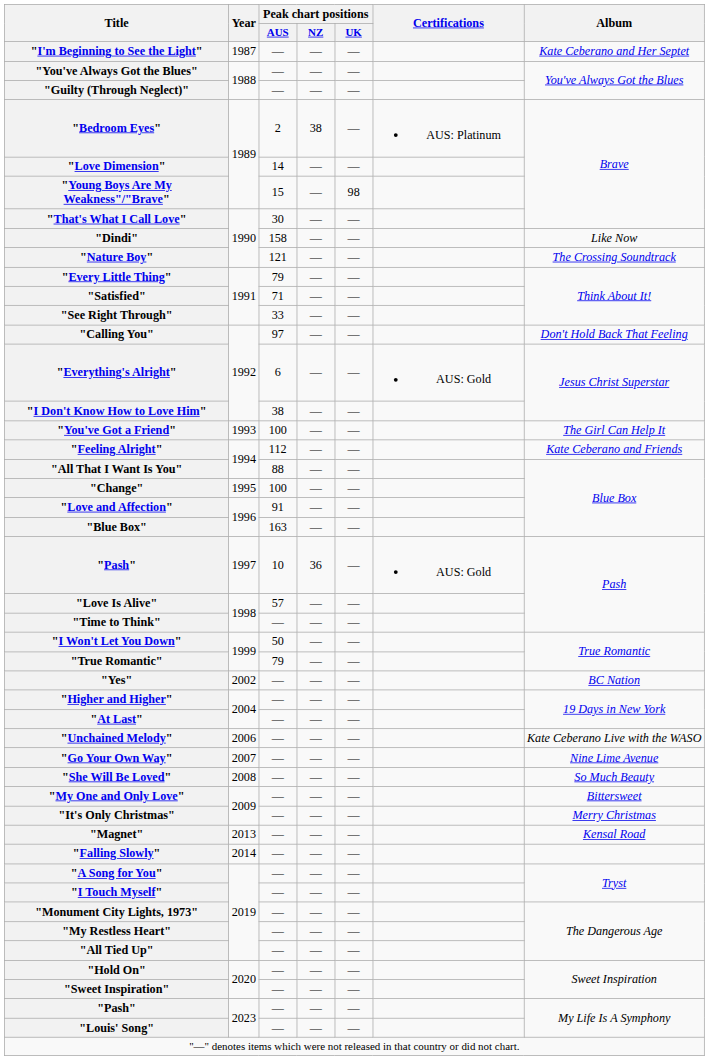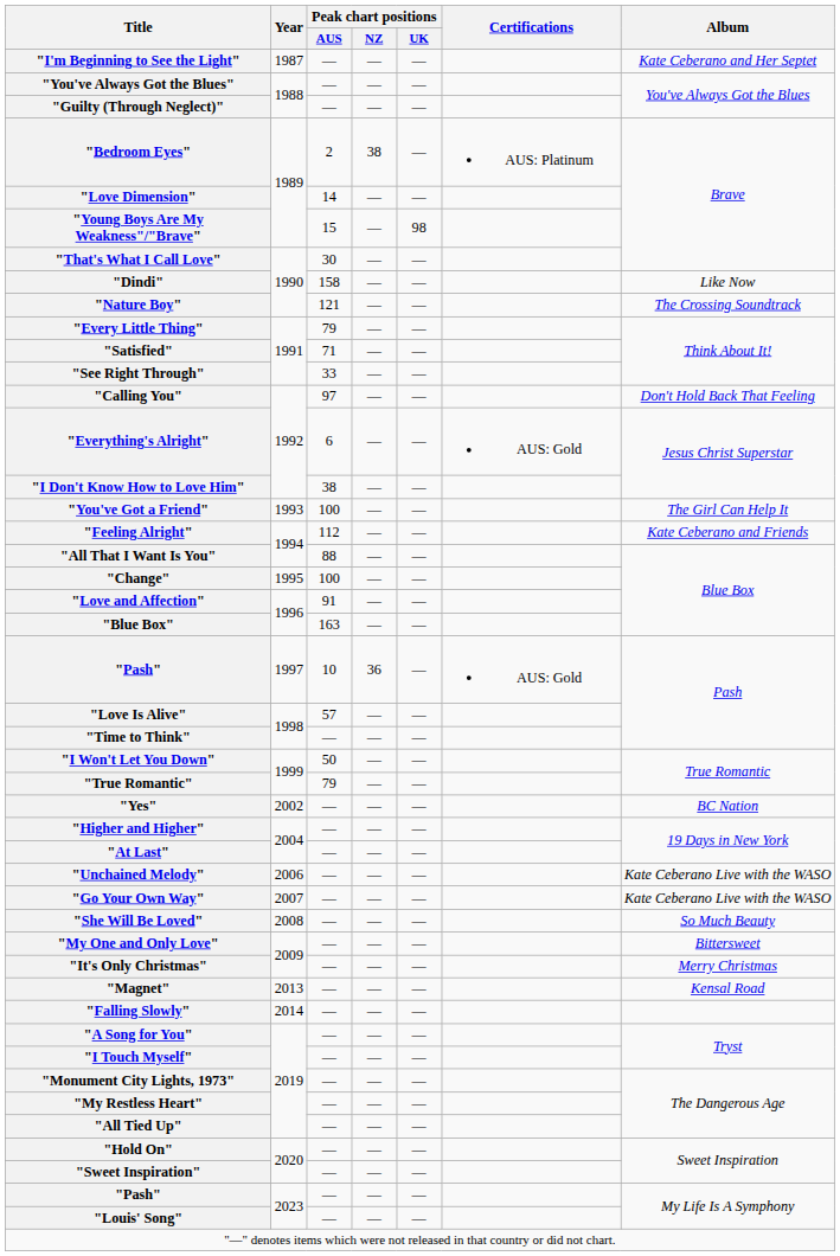 <table class="wikitable plainrowheaders" style="text-align:center;">
 <tr>
 <th scope="col" rowspan="2" style="width:18em;">Title</th>
 <th scope="col" rowspan="2" style="width:1em;">Year</th>
 <th scope="col" colspan="3">Peak chart positions</th>
 <th scope="col" rowspan="2" style="width:12em;"><a href='#'>Certifications</a></th>
 <th scope="col" rowspan="2">Album</th>
 </tr>
 <tr>
 <th scope="col" style="width:3em;font-size:90%;"><a href='#'>AUS</a><br></th>
 <th scope="col" style="width:3em;font-size:90%;"><a href='#'>NZ</a><br></th>
 <th scope="col" style="width:3em;font-size:90%;"><a href='#'>UK</a><br></th>
 </tr>
 <tr>
 <th scope="row">"<a href='#'>I'm Beginning to See the Light</a>"</th>
 <td>1987</td>
 <td>—</td>
 <td>—</td>
 <td>—</td>
 <td></td>
 <td><em><a href='#'>Kate Ceberano and Her Septet</a></em></td>
 </tr>
 <tr>
 <th scope="row">"You've Always Got the Blues" <br></th>
 <td rowspan="2">1988</td>
 <td>—</td>
 <td>—</td>
 <td>—</td>
 <td></td>
 <td rowspan="2"><em><a href='#'>You've Always Got the Blues</a></em></td>
 </tr>
 <tr>
 <th scope="row">"Guilty (Through Neglect)" <br></th>
 <td>—</td>
 <td>—</td>
 <td>—</td>
 <td></td>
 </tr>
 <tr>
 <th scope="row">"<a href='#'>Bedroom Eyes</a>"</th>
 <td rowspan="3">1989</td>
 <td>2</td>
 <td>38</td>
 <td>—</td>
 <td><br><ul><li>AUS: Platinum</li></ul></td>
 <td rowspan="4"><em><a href='#'>Brave</a></em></td>
 </tr>
 <tr>
 <th scope="row">"<a href='#'>Love Dimension</a>"</th>
 <td>14</td>
 <td>—</td>
 <td>—</td>
 <td></td>
 </tr>
 <tr>
 <th scope="row">"<a href='#'>Young Boys Are My Weakness"/"Brave</a>"</th>
 <td>15</td>
 <td>—</td>
 <td>98</td>
 <td></td>
 </tr>
 <tr>
 <th scope="row">"<a href='#'>That's What I Call Love</a>"</th>
 <td rowspan="3">1990</td>
 <td>30</td>
 <td>—</td>
 <td>—</td>
 <td></td>
 </tr>
 <tr>
 <th scope="row">"Dindi"</th>
 <td>158</td>
 <td>—</td>
 <td>—</td>
 <td></td>
 <td><em>Like Now</em></td>
 </tr>
 <tr>
 <th scope="row">"<a href='#'>Nature Boy</a>"</th>
 <td>121</td>
 <td>—</td>
 <td>—</td>
 <td></td>
 <td><em><a href='#'>The Crossing Soundtrack</a></em></td>
 </tr>
 <tr>
 <th scope="row">"<a href='#'>Every Little Thing</a>"</th>
 <td rowspan="3">1991</td>
 <td>79</td>
 <td>—</td>
 <td>—</td>
 <td></td>
 <td rowspan="3"><em><a href='#'>Think About It!</a></em></td>
 </tr>
 <tr>
 <th scope="row">"Satisfied"</th>
 <td>71</td>
 <td>—</td>
 <td>—</td>
 <td></td>
 </tr>
 <tr>
 <th scope="row">"See Right Through"</th>
 <td>33</td>
 <td>—</td>
 <td>—</td>
 <td></td>
 </tr>
 <tr>
 <th scope="row">"Calling You" <br></th>
 <td rowspan="3">1992</td>
 <td>97</td>
 <td>—</td>
 <td>—</td>
 <td></td>
 <td><em><a href='#'>Don't Hold Back That Feeling</a></em> </td>
 </tr>
 <tr>
 <th scope="row">"<a href='#'>Everything's Alright</a>" <br></th>
 <td>6</td>
 <td>—</td>
 <td>—</td>
 <td><br><ul><li>AUS: Gold</li></ul></td>
 <td rowspan="2"><em><a href='#'>Jesus Christ Superstar</a></em></td>
 </tr>
 <tr>
 <th scope="row">"<a href='#'>I Don't Know How to Love Him</a>"</th>
 <td>38</td>
 <td>—</td>
 <td>—</td>
 <td></td>
 </tr>
 <tr>
 <th scope="row">"<a href='#'>You've Got a Friend</a>" <br></th>
 <td>1993</td>
 <td>100</td>
 <td>—</td>
 <td>—</td>
 <td></td>
 <td><em><a href='#'>The Girl Can Help It</a></em></td>
 </tr>
 <tr>
 <th scope="row">"<a href='#'>Feeling Alright</a>"</th>
 <td rowspan="2">1994</td>
 <td>112</td>
 <td>—</td>
 <td>—</td>
 <td></td>
 <td><em><a href='#'>Kate Ceberano and Friends</a></em></td>
 </tr>
 <tr>
 <th scope="row">"All That I Want Is You"</th>
 <td>88</td>
 <td>—</td>
 <td>—</td>
 <td></td>
 <td rowspan="4"><em><a href='#'>Blue Box</a></em></td>
 </tr>
 <tr>
 <th scope="row">"Change"</th>
 <td>1995</td>
 <td>100</td>
 <td>—</td>
 <td>—</td>
 <td></td>
 </tr>
 <tr>
 <th scope="row">"<a href='#'>Love and Affection</a>"</th>
 <td rowspan="2">1996</td>
 <td>91</td>
 <td>—</td>
 <td>—</td>
 <td></td>
 </tr>
 <tr>
 <th scope="row">"Blue Box"</th>
 <td>163</td>
 <td>—</td>
 <td>—</td>
 <td></td>
 </tr>
 <tr>
 <th scope="row">"<a href='#'>Pash</a>"</th>
 <td>1997</td>
 <td>10</td>
 <td>36</td>
 <td>—</td>
 <td><br><ul><li>AUS: Gold</li></ul></td>
 <td rowspan="3"><em><a href='#'>Pash</a></em></td>
 </tr>
 <tr>
 <th scope="row">"Love Is Alive"</th>
 <td rowspan="2">1998</td>
 <td>57</td>
 <td>—</td>
 <td>—</td>
 <td></td>
 </tr>
 <tr>
 <th scope="row">"Time to Think"</th>
 <td>—</td>
 <td>—</td>
 <td>—</td>
 <td></td>
 </tr>
 <tr>
 <th scope="row">"<a href='#'>I Won't Let You Down</a>"</th>
 <td rowspan="2">1999</td>
 <td>50</td>
 <td>—</td>
 <td>—</td>
 <td></td>
 <td rowspan="2"><em><a href='#'>True Romantic</a></em></td>
 </tr>
 <tr>
 <th scope="row">"True Romantic"</th>
 <td>79</td>
 <td>—</td>
 <td>—</td>
 <td></td>
 </tr>
 <tr>
 <th scope="row">"Yes"</th>
 <td>2002</td>
 <td>—</td>
 <td>—</td>
 <td>—</td>
 <td></td>
 <td><em><a href='#'>BC Nation</a></em> </td>
 </tr>
 <tr>
 <th scope="row">"<a href='#'>Higher and Higher</a>"</th>
 <td rowspan="2">2004</td>
 <td>—</td>
 <td>—</td>
 <td>—</td>
 <td></td>
 <td rowspan="2"><em><a href='#'>19 Days in New York</a></em></td>
 </tr>
 <tr>
 <th scope="row">"<a href='#'>At Last</a>"</th>
 <td>—</td>
 <td>—</td>
 <td>—</td>
 <td></td>
 </tr>
 <tr>
 <th scope="row">"<a href='#'>Unchained Melody</a>"</th>
 <td>2006</td>
 <td>—</td>
 <td>—</td>
 <td>—</td>
 <td></td>
 <td><em>Kate Ceberano Live with the WASO</em></td>
 </tr>
 <tr>
 <th scope="row">"<a href='#'>Go Your Own Way</a>"</th>
 <td>2007</td>
 <td>—</td>
 <td>—</td>
 <td>—</td>
 <td></td>
-<td><em><a href='#'>Nine Lime Avenue</a></em></td>
+<td><em>Kate Ceberano Live with the WASO</em></td>
 </tr>
 <tr>
 <th scope="row">"<a href='#'>She Will Be Loved</a>"</th>
 <td>2008</td>
 <td>—</td>
 <td>—</td>
 <td>—</td>
 <td></td>
 <td><em><a href='#'>So Much Beauty</a></em></td>
 </tr>
 <tr>
 <th scope="row">"<a href='#'>My One and Only Love</a>"<br> </th>
 <td rowspan="2">2009</td>
 <td>—</td>
 <td>—</td>
 <td>—</td>
 <td></td>
 <td><em><a href='#'>Bittersweet</a></em></td>
 </tr>
 <tr>
 <th scope="row">"It's Only Christmas" <br></th>
 <td>—</td>
 <td>—</td>
 <td>—</td>
 <td></td>
 <td><em><a href='#'>Merry Christmas</a></em></td>
 </tr>
 <tr>
 <th scope="row">"Magnet"</th>
 <td>2013</td>
 <td>—</td>
 <td>—</td>
 <td>—</td>
 <td></td>
 <td><em><a href='#'>Kensal Road</a></em></td>
 </tr>
 <tr>
 <th scope="row">"<a href='#'>Falling Slowly</a>" <br></th>
 <td>2014</td>
 <td>—</td>
 <td>—</td>
 <td>—</td>
 <td></td>
 <td></td>
 </tr>
 <tr>
 <th scope="row">"<a href='#'>A Song for You</a>" <br></th>
 <td rowspan="5">2019</td>
 <td>—</td>
 <td>—</td>
 <td>—</td>
 <td></td>
 <td rowspan="2"><em><a href='#'>Tryst</a></em></td>
 </tr>
 <tr>
 <th scope="row">"<a href='#'>I Touch Myself</a>" <br></th>
 <td>—</td>
 <td>—</td>
 <td>—</td>
 <td></td>
 </tr>
 <tr>
 <th scope="row">"Monument City Lights, 1973" <br></th>
 <td>—</td>
 <td>—</td>
 <td>—</td>
 <td></td>
 <td rowspan="3"><em>The Dangerous Age</em></td>
 </tr>
 <tr>
 <th scope="row">"My Restless Heart" <br></th>
 <td>—</td>
 <td>—</td>
 <td>—</td>
 <td></td>
 </tr>
 <tr>
 <th scope="row">"All Tied Up" <br></th>
 <td>—</td>
 <td>—</td>
 <td>—</td>
 <td></td>
 </tr>
 <tr>
 <th scope="row">"Hold On"</th>
 <td rowspan="2">2020</td>
 <td>—</td>
 <td>—</td>
 <td>—</td>
 <td></td>
 <td rowspan="2"><em>Sweet Inspiration</em></td>
 </tr>
 <tr>
 <th scope="row">"Sweet Inspiration"</th>
 <td>—</td>
 <td>—</td>
 <td>—</td>
 <td></td>
 </tr>
 <tr>
 <th scope="row">"Pash"<br></th>
 <td rowspan="2">2023</td>
 <td>—</td>
 <td>—</td>
 <td>—</td>
 <td></td>
 <td rowspan="2"><em>My Life Is A Symphony</em></td>
 </tr>
 <tr>
 <th scope="row">"Louis' Song"<br></th>
 <td>—</td>
 <td>—</td>
 <td>—</td>
 <td></td>
 </tr>
 <tr>
 <td colspan="7" style="font-size:90%">"—" denotes items which were not released in that country or did not chart.</td>
 </tr>
 </table>
